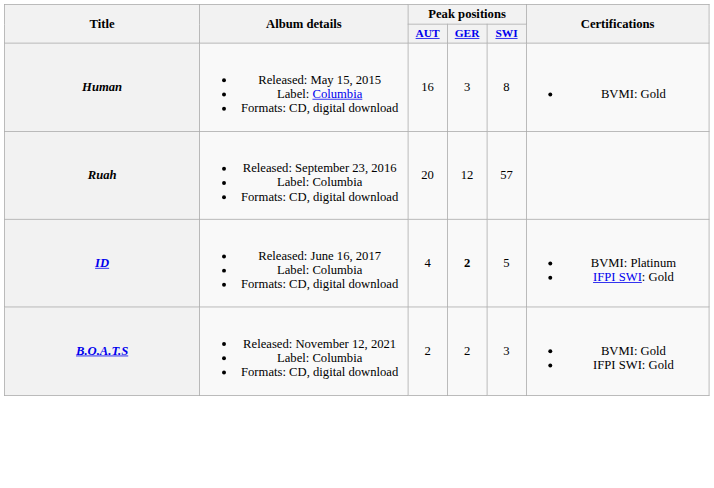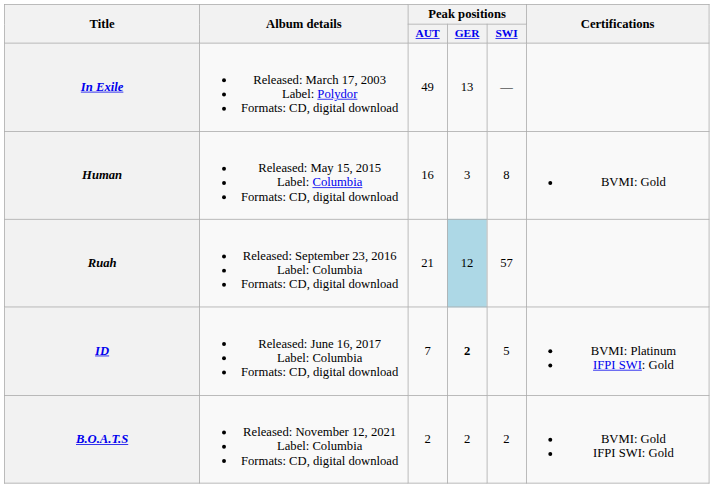 <table class="wikitable plainrowheaders" style="text-align:center;" border="1">
 <tr>
 <th scope="col" rowspan="2" style="width:15em;">Title</th>
 <th scope="col" rowspan="2" style="width:16em;">Album details</th>
 <th scope="col" colspan="3">Peak positions</th>
 <th scope="col" rowspan="2" style="width:14em;">Certifications</th>
 </tr>
 <tr>
 <th scope="col" style="width:3em;font-size:90%;"><a href='#'>AUT</a><br></th>
 <th scope="col" style="width:3em;font-size:90%;"><a href='#'>GER</a><br></th>
 <th scope="col" style="width:3em;font-size:90%;"><a href='#'>SWI</a><br></th>
 </tr>
 <tr>
+<th scope="row"><em><a href='#'>In Exile</a></em><br></th>
+<td><br><ul><li>Released: March 17, 2003</li><li>Label: <a href='#'>Polydor</a></li><li>Formats: CD, digital download</li></ul></td>
+<td>49</td>
+<td>13</td>
+<td>—</td>
+<td></td>
+</tr>
+<tr>
 <th scope="row"><em>Human</em></th>
 <td><br><ul><li>Released: May 15, 2015</li><li>Label: <a href='#'>Columbia</a></li><li>Formats: CD, digital download</li></ul></td>
 <td>16</td>
 <td>3</td>
 <td>8</td>
 <td><br><ul><li>BVMI: Gold</li></ul></td>
 </tr>
 <tr>
 <th scope="row"><em>Ruah</em></th>
 <td><br><ul><li>Released: September 23, 2016</li><li>Label: Columbia</li><li>Formats: CD, digital download</li></ul></td>
-<td>20</td>
-<td>12</td>
+<td>21</td>
+<td style="background: lightblue;">12</td>
 <td>57</td>
 <td></td>
 </tr>
 <tr>
 <th scope="row"><em><a href='#'>ID</a></em></th>
 <td><br><ul><li>Released: June 16, 2017</li><li>Label: Columbia</li><li>Formats: CD, digital download</li></ul></td>
-<td>4</td>
+<td>7</td>
 <td><strong>2</strong></td>
 <td>5</td>
 <td><br><ul><li>BVMI: Platinum</li><li><a href='#'>IFPI SWI</a>: Gold</li></ul></td>
 </tr>
 <tr>
 <th scope="row"><em><a href='#'>B.O.A.T.S</a></em></th>
 <td><br><ul><li>Released: November 12, 2021</li><li>Label: Columbia</li><li>Formats: CD, digital download</li></ul></td>
 <td>2</td>
 <td>2</td>
-<td>3</td>
+<td>2</td>
 <td><br><ul><li>BVMI: Gold</li><li>IFPI SWI: Gold</li></ul></td>
 </tr>
 </table>
